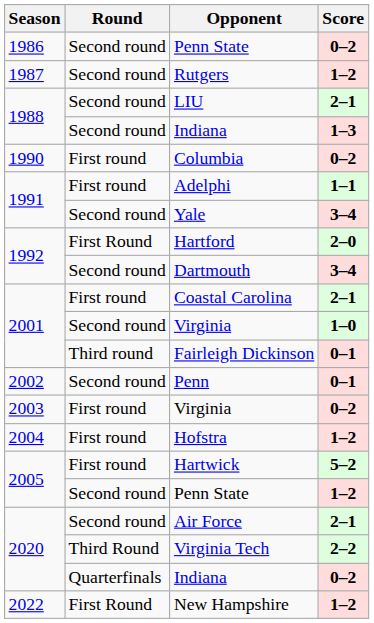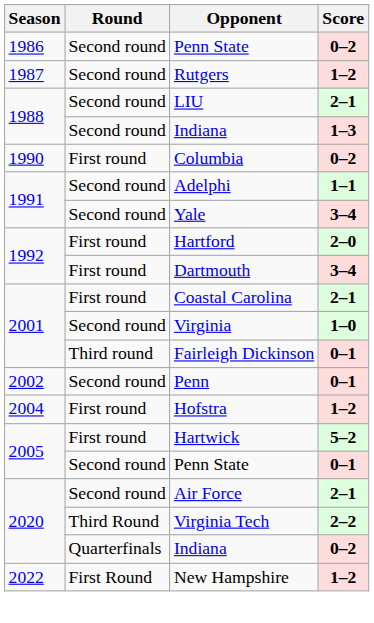 <table class="wikitable">
 <tr>
 <th>Season</th>
 <th>Round</th>
 <th>Opponent</th>
 <th>Score</th>
 </tr>
 <tr>
 <td><a href='#'>1986</a></td>
 <td>Second round</td>
 <td><a href='#'>Penn State</a></td>
 <td bgcolor="#ffdddd" style="text-align:center;"><strong>0–2 </strong></td>
 </tr>
 <tr>
 <td><a href='#'>1987</a></td>
 <td>Second round</td>
 <td><a href='#'>Rutgers</a></td>
 <td bgcolor="#ffdddd" style="text-align:center;"><strong>1–2</strong></td>
 </tr>
 <tr>
 <td rowspan="2"><a href='#'>1988</a></td>
 <td>Second round</td>
 <td><a href='#'>LIU</a></td>
 <td bgcolor="#ddffdd"  style="text-align:center;"><strong>2–1</strong></td>
 </tr>
 <tr>
 <td>Second round</td>
 <td><a href='#'>Indiana</a></td>
 <td bgcolor="#ffdddd" style="text-align:center;"><strong>1–3</strong></td>
 </tr>
 <tr>
 <td><a href='#'>1990</a></td>
 <td>First round</td>
 <td><a href='#'>Columbia</a></td>
 <td bgcolor="#ffdddd" style="text-align:center;"><strong>0–2</strong></td>
 </tr>
 <tr>
 <td rowspan="2"><a href='#'>1991</a></td>
-<td>First round</td>
+<td>Second round</td>
 <td><a href='#'>Adelphi</a></td>
 <td bgcolor="#ddffdd" style="text-align:center;"><strong>1–1 </strong></td>
 </tr>
 <tr>
 <td>Second round</td>
 <td><a href='#'>Yale</a></td>
 <td bgcolor="#ffdddd" style="text-align:center;"><strong>3–4 </strong></td>
 </tr>
 <tr>
 <td rowspan="2"><a href='#'>1992</a></td>
-<td>First Round</td>
+<td>First round</td>
 <td><a href='#'>Hartford</a></td>
 <td bgcolor="#ddffdd" style="text-align:center;"><strong>2–0</strong></td>
 </tr>
 <tr>
-<td>Second round</td>
+<td>First round</td>
 <td><a href='#'>Dartmouth</a></td>
 <td bgcolor="#ffdddd" style="text-align:center;"><strong>3–4</strong></td>
 </tr>
 <tr>
 <td rowspan="3"><a href='#'>2001</a></td>
 <td>First round</td>
 <td><a href='#'>Coastal Carolina</a></td>
 <td bgcolor="#ddffdd" style="text-align:center;"><strong>2–1</strong></td>
 </tr>
 <tr>
 <td>Second round</td>
 <td><a href='#'>Virginia</a></td>
 <td bgcolor="#ddffdd" style="text-align:center;"><strong>1–0</strong></td>
 </tr>
 <tr>
 <td>Third round</td>
 <td><a href='#'>Fairleigh Dickinson</a></td>
 <td bgcolor="#ffdddd" style="text-align:center;"><strong>0–1</strong></td>
 </tr>
 <tr>
 <td><a href='#'>2002</a></td>
 <td>Second round</td>
 <td><a href='#'>Penn</a></td>
 <td bgcolor="#ffdddd" style="text-align:center;"><strong>0–1 </strong></td>
 </tr>
 <tr>
-<td><a href='#'>2003</a></td>
-<td>First round</td>
-<td>Virginia</td>
-<td bgcolor="#ffdddd" style="text-align:center;"><strong>0–2</strong></td>
-</tr>
-<tr>
 <td><a href='#'>2004</a></td>
 <td>First round</td>
 <td><a href='#'>Hofstra</a></td>
 <td bgcolor="#ffdddd" style="text-align:center;"><strong>1–2</strong></td>
 </tr>
 <tr>
 <td rowspan="2"><a href='#'>2005</a></td>
 <td>First round</td>
 <td><a href='#'>Hartwick</a></td>
 <td bgcolor="#ddffdd" style="text-align:center;"><strong>5–2</strong></td>
 </tr>
 <tr>
 <td>Second round</td>
 <td>Penn State</td>
-<td bgcolor="#ffdddd" style="text-align:center;"><strong>1–2</strong></td>
+<td bgcolor="#ffdddd" style="text-align:center;"><strong>0–1</strong></td>
 </tr>
 <tr>
 <td rowspan="3"><a href='#'>2020</a></td>
 <td>Second round</td>
 <td><a href='#'>Air Force</a></td>
 <td bgcolor="#ddffdd"  style="text-align:center;"><strong>2–1</strong></td>
 </tr>
 <tr>
 <td>Third Round</td>
 <td><a href='#'>Virginia Tech</a></td>
 <td bgcolor="#ddffdd"  style="text-align:center;"><strong>2–2 </strong></td>
 </tr>
 <tr>
 <td>Quarterfinals</td>
 <td><a href='#'>Indiana</a></td>
 <td bgcolor="#ffdddd" style="text-align:center;"><strong>0–2</strong></td>
 </tr>
 <tr>
 <td><a href='#'>2022</a></td>
 <td>First Round</td>
 <td>New Hampshire</td>
 <td bgcolor="#ffdddd" style="text-align:center;"><strong>1–2</strong></td>
 </tr>
 </table>
